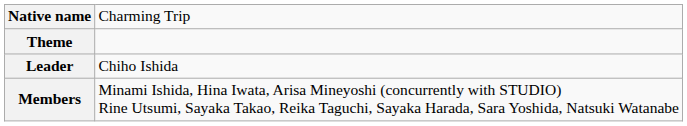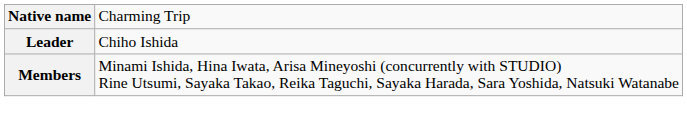 <table class="wikitable">
 <tr>
 <th>Native name</th>
 <td>Charming Trip</td>
-</tr>
-<tr>
-<th>Theme</th>
-<td></td>
 </tr>
 <tr>
 <th>Leader</th>
 <td>Chiho Ishida</td>
 </tr>
 <tr>
 <th>Members</th>
 <td>Minami Ishida, Hina Iwata, Arisa Mineyoshi (concurrently with STUDIO)<br>Rine Utsumi, Sayaka Takao, Reika Taguchi, Sayaka Harada, Sara Yoshida, Natsuki Watanabe</td>
 </tr>
 </table>
